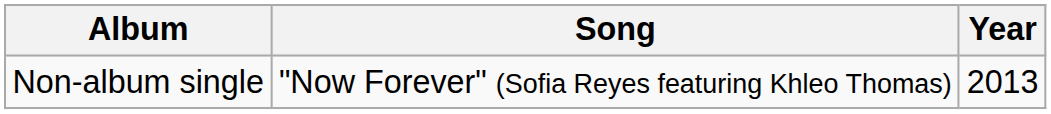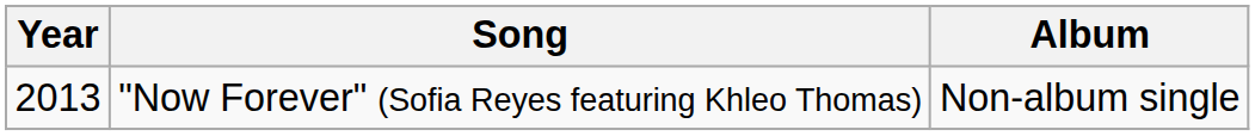 <table class="wikitable">
 <tr>
+<th>Year</th>
+<th>Song</th>
 <th>Album</th>
-<th>Song</th>
-<th>Year</th>
 </tr>
 <tr>
+<td>2013</td>
+<td>"Now Forever" <small>(Sofia Reyes featuring Khleo Thomas)</small></td>
 <td>Non-album single</td>
-<td>"Now Forever" <small>(Sofia Reyes featuring Khleo Thomas)</small></td>
-<td>2013</td>
 </tr>
 </table>
